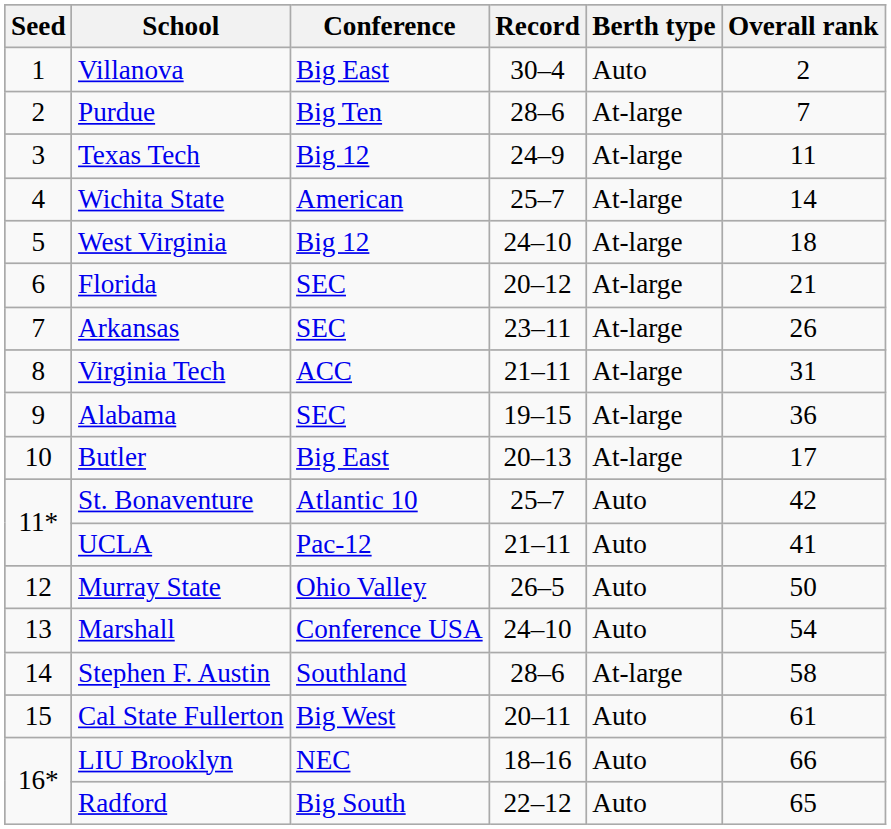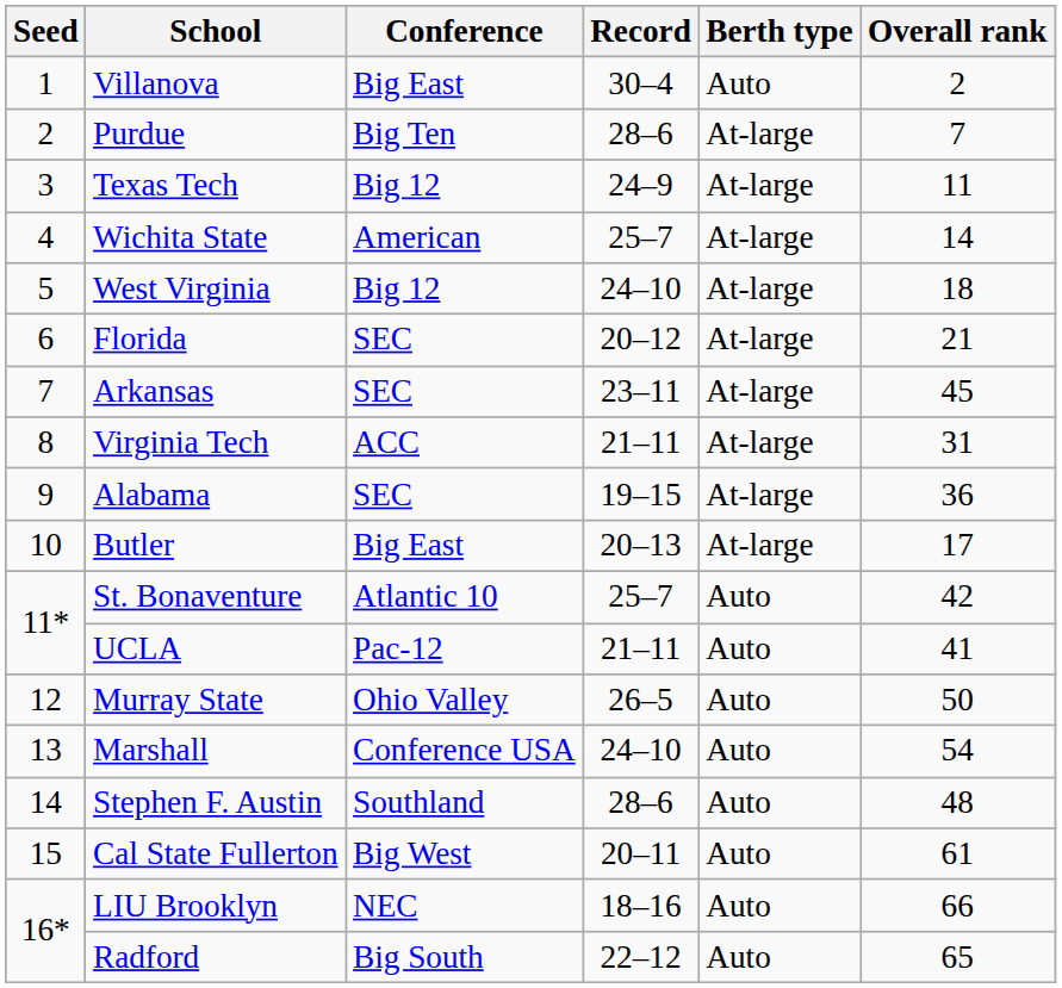 <table class="wikitable sortable plainrowheaders">
 <tr>
 <th scope="col">Seed</th>
 <th scope="col">School</th>
 <th scope="col">Conference</th>
 <th scope="col">Record</th>
 <th scope="col">Berth type</th>
 <th scope="col">Overall rank</th>
 </tr>
 <tr>
 <td align=center>1</td>
 <td><a href='#'>Villanova</a></td>
 <td><a href='#'>Big East</a></td>
 <td align=center>30–4</td>
 <td>Auto</td>
 <td align=center>2</td>
 </tr>
 <tr>
 <td align=center>2</td>
 <td><a href='#'>Purdue</a></td>
 <td><a href='#'>Big Ten</a></td>
 <td align=center>28–6</td>
 <td>At-large</td>
 <td align=center>7</td>
 </tr>
 <tr>
 <td align=center>3</td>
 <td><a href='#'>Texas Tech</a></td>
 <td><a href='#'>Big 12</a></td>
 <td align=center>24–9</td>
 <td>At-large</td>
 <td align=center>11</td>
 </tr>
 <tr>
 <td align=center>4</td>
 <td><a href='#'>Wichita State</a></td>
 <td><a href='#'>American</a></td>
 <td align=center>25–7</td>
 <td>At-large</td>
 <td align=center>14</td>
 </tr>
 <tr>
 <td align=center>5</td>
 <td><a href='#'>West Virginia</a></td>
 <td><a href='#'>Big 12</a></td>
 <td align=center>24–10</td>
 <td>At-large</td>
 <td align=center>18</td>
 </tr>
 <tr>
 <td align=center>6</td>
 <td><a href='#'>Florida</a></td>
 <td><a href='#'>SEC</a></td>
 <td align=center>20–12</td>
 <td>At-large</td>
 <td align=center>21</td>
 </tr>
 <tr>
 <td align=center>7</td>
 <td><a href='#'>Arkansas</a></td>
 <td><a href='#'>SEC</a></td>
 <td align=center>23–11</td>
 <td>At-large</td>
-<td align=center>26</td>
+<td align=center>45</td>
 </tr>
 <tr>
 <td align=center>8</td>
 <td><a href='#'>Virginia Tech</a></td>
 <td><a href='#'>ACC</a></td>
 <td align=center>21–11</td>
 <td>At-large</td>
 <td align=center>31</td>
 </tr>
 <tr>
 <td align=center>9</td>
 <td><a href='#'>Alabama</a></td>
 <td><a href='#'>SEC</a></td>
 <td align=center>19–15</td>
 <td>At-large</td>
 <td align=center>36</td>
 </tr>
 <tr>
 <td align=center>10</td>
 <td><a href='#'>Butler</a></td>
 <td><a href='#'>Big East</a></td>
 <td align=center>20–13</td>
 <td>At-large</td>
 <td align=center>17</td>
 </tr>
 <tr>
 <td rowspan=2 align=center>11*</td>
 <td><a href='#'>St. Bonaventure</a></td>
 <td><a href='#'>Atlantic 10</a></td>
 <td align=center>25–7</td>
 <td>Auto</td>
 <td align=center>42</td>
 </tr>
 <tr>
 <td><a href='#'>UCLA</a></td>
 <td><a href='#'>Pac-12</a></td>
 <td align=center>21–11</td>
 <td>Auto</td>
 <td align=center>41</td>
 </tr>
 <tr>
 <td align=center>12</td>
 <td><a href='#'>Murray State</a></td>
 <td><a href='#'>Ohio Valley</a></td>
 <td align=center>26–5</td>
 <td>Auto</td>
 <td align=center>50</td>
 </tr>
 <tr>
 <td align=center>13</td>
 <td><a href='#'>Marshall</a></td>
 <td><a href='#'>Conference USA</a></td>
 <td align=center>24–10</td>
 <td>Auto</td>
 <td align=center>54</td>
 </tr>
 <tr>
 <td align=center>14</td>
 <td><a href='#'>Stephen F. Austin</a></td>
 <td><a href='#'>Southland</a></td>
 <td align=center>28–6</td>
-<td>At-large</td>
-<td align=center>58</td>
+<td>Auto</td>
+<td align=center>48</td>
 </tr>
 <tr>
 <td align=center>15</td>
 <td><a href='#'>Cal State Fullerton</a></td>
 <td><a href='#'>Big West</a></td>
 <td align=center>20–11</td>
 <td>Auto</td>
 <td align=center>61</td>
 </tr>
 <tr>
 <td rowspan=2 align=center>16*</td>
 <td><a href='#'>LIU Brooklyn</a></td>
 <td><a href='#'>NEC</a></td>
 <td align=center>18–16</td>
 <td>Auto</td>
 <td align=center>66</td>
 </tr>
 <tr>
 <td><a href='#'>Radford</a></td>
 <td><a href='#'>Big South</a></td>
 <td align=center>22–12</td>
 <td>Auto</td>
 <td align=center>65</td>
 </tr>
 </table>
